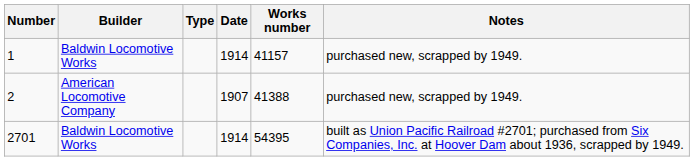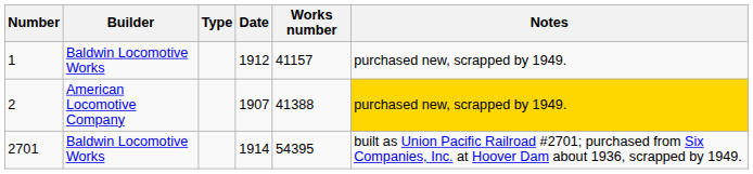 <table class="wikitable">
 <tr>
 <th>Number</th>
 <th>Builder</th>
 <th>Type</th>
 <th>Date</th>
 <th>Works number</th>
 <th>Notes</th>
 </tr>
 <tr>
 <td>1</td>
 <td><a href='#'>Baldwin Locomotive Works</a></td>
 <td></td>
-<td>1914</td>
+<td>1912</td>
 <td>41157</td>
 <td>purchased new, scrapped by 1949.</td>
 </tr>
 <tr>
 <td>2</td>
 <td><a href='#'>American Locomotive Company</a></td>
 <td></td>
 <td>1907</td>
 <td>41388</td>
-<td>purchased new, scrapped by 1949.</td>
+<td style="background: gold;">purchased new, scrapped by 1949.</td>
 </tr>
 <tr>
 <td>2701</td>
 <td><a href='#'>Baldwin Locomotive Works</a></td>
 <td></td>
 <td>1914</td>
 <td>54395</td>
 <td>built as <a href='#'>Union Pacific Railroad</a> #2701; purchased from <a href='#'>Six Companies, Inc.</a> at <a href='#'>Hoover Dam</a> about 1936, scrapped by 1949.</td>
 </tr>
 </table>
